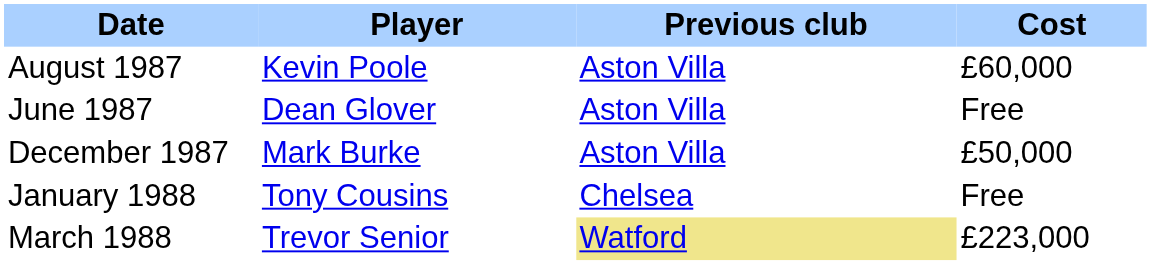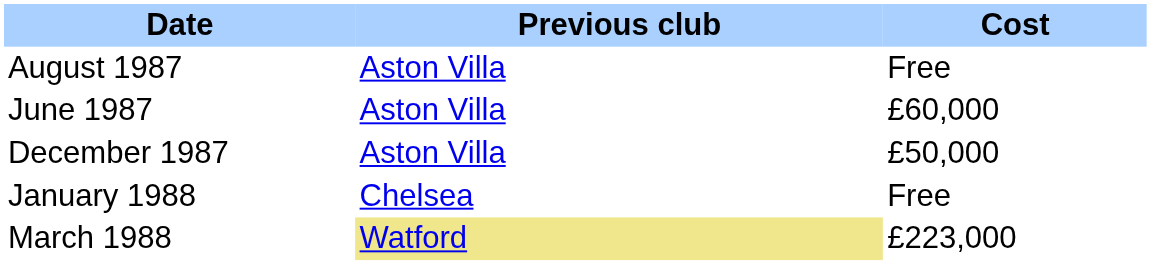 <table border="0" cellspacing="0" cellpadding="2">
 <tr bgcolor=AAD0FF>
 <th width=20%>Date</th>
-<th width=25%>Player</th>
 <th width=30%>Previous club</th>
 <th width=15%>Cost</th>
 </tr>
 <tr>
 <td>August 1987</td>
-<td> <a href='#'>Kevin Poole</a></td>
+<td><a href='#'>Aston Villa</a></td>
+<td>Free</td>
+</tr>
+<tr>
+<td>June 1987</td>
 <td><a href='#'>Aston Villa</a></td>
 <td>£60,000</td>
 </tr>
 <tr>
-<td>June 1987</td>
-<td> <a href='#'>Dean Glover</a></td>
-<td><a href='#'>Aston Villa</a></td>
-<td>Free</td>
-</tr>
-<tr>
 <td>December 1987</td>
-<td> <a href='#'>Mark Burke</a></td>
 <td><a href='#'>Aston Villa</a></td>
 <td>£50,000</td>
 </tr>
 <tr>
 <td>January 1988</td>
-<td> <a href='#'>Tony Cousins</a></td>
 <td><a href='#'>Chelsea</a></td>
 <td>Free</td>
 </tr>
 <tr>
 <td>March 1988</td>
-<td> <a href='#'>Trevor Senior</a></td>
 <td style="background: khaki;"><a href='#'>Watford</a></td>
 <td>£223,000</td>
 </tr>
 </table>
